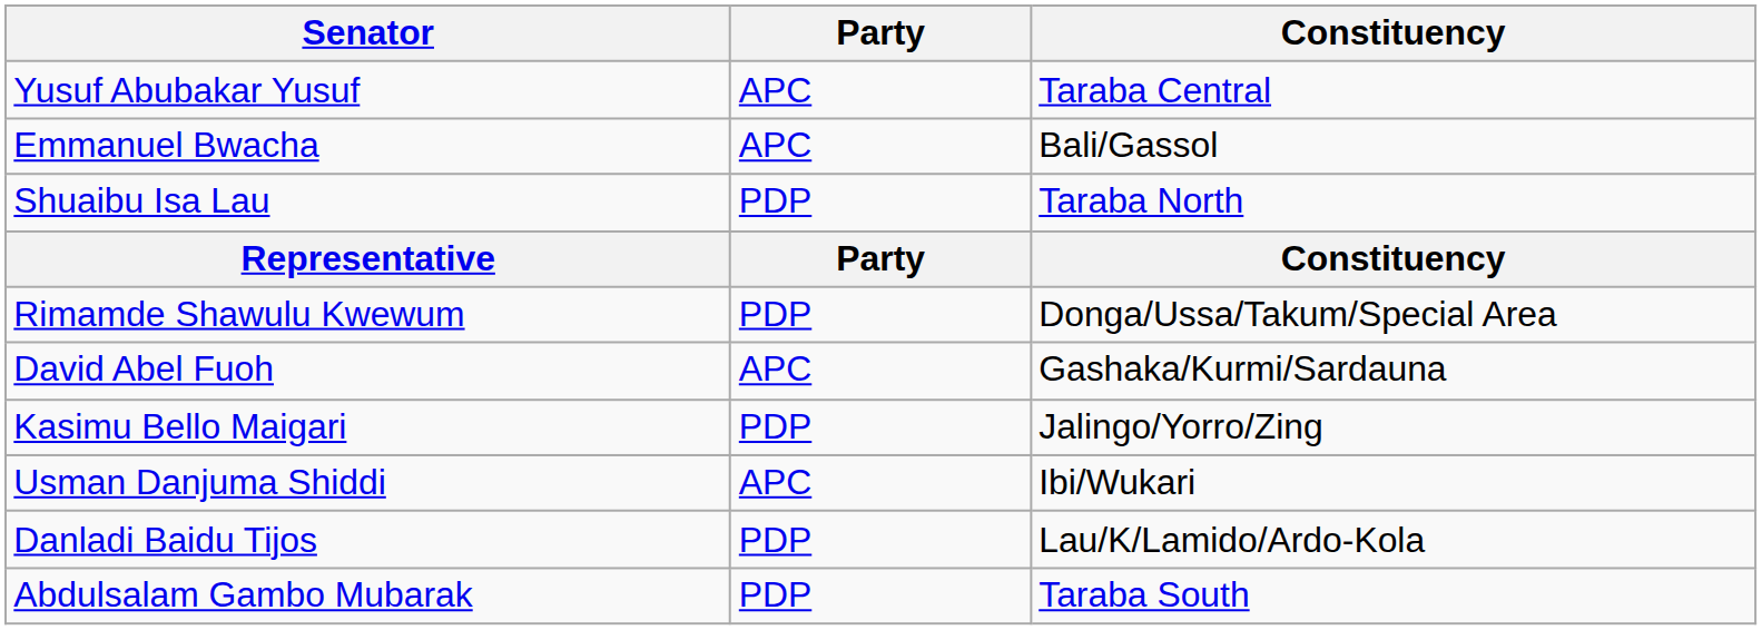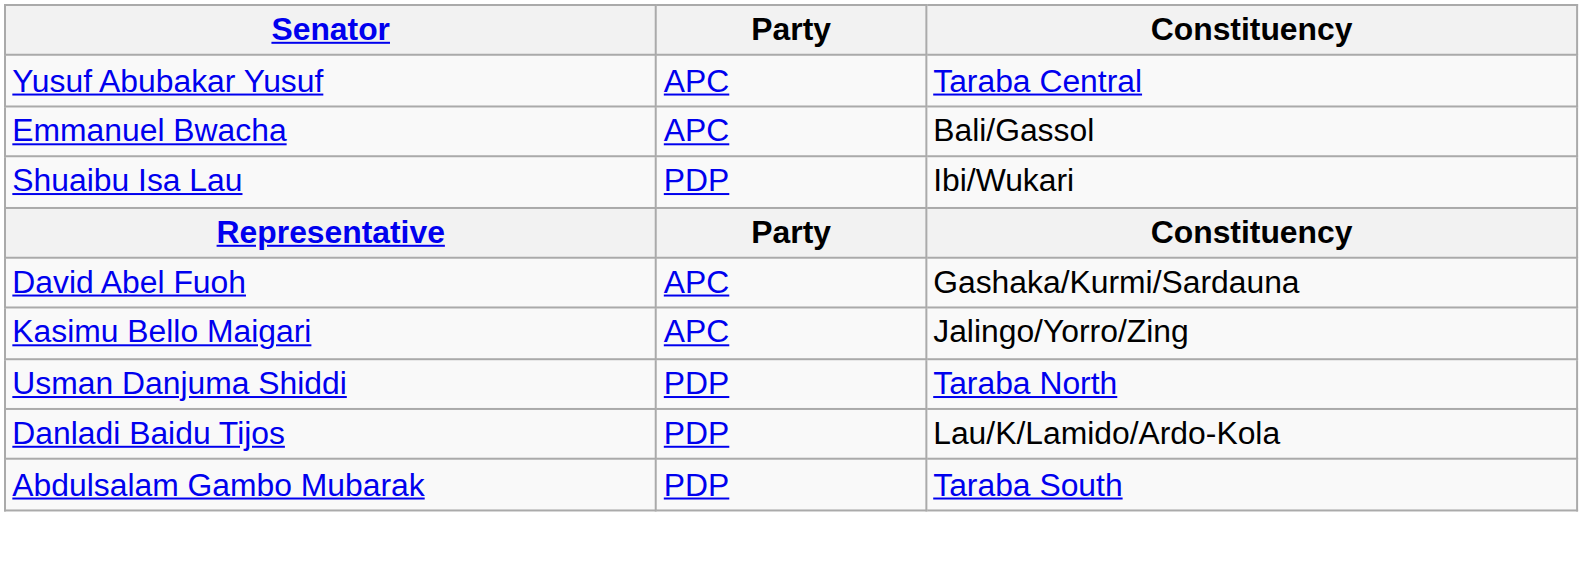 <table class="wikitable">
 <tr>
 <th style="width:20em"><a href='#'>Senator</a></th>
 <th style="width:8em">Party</th>
 <th style="width:20em">Constituency</th>
 </tr>
 <tr>
 <td><a href='#'>Yusuf Abubakar Yusuf</a></td>
 <td><a href='#'>APC</a></td>
 <td><a href='#'>Taraba Central</a></td>
 </tr>
 <tr>
 <td><a href='#'>Emmanuel Bwacha</a></td>
 <td><a href='#'>APC</a></td>
 <td>Bali/Gassol</td>
 </tr>
 <tr>
 <td><a href='#'>Shuaibu Isa Lau</a></td>
 <td><a href='#'>PDP</a></td>
-<td><a href='#'>Taraba North</a></td>
+<td>Ibi/Wukari</td>
 </tr>
 <tr>
 <th><a href='#'>Representative</a></th>
 <th>Party</th>
 <th>Constituency</th>
-</tr>
-<tr>
-<td><a href='#'>Rimamde Shawulu Kwewum</a></td>
-<td><a href='#'>PDP</a></td>
-<td>Donga/Ussa/Takum/Special Area</td>
 </tr>
 <tr>
 <td><a href='#'>David Abel Fuoh</a></td>
 <td><a href='#'>APC</a></td>
 <td>Gashaka/Kurmi/Sardauna</td>
 </tr>
 <tr>
 <td><a href='#'>Kasimu Bello Maigari</a></td>
-<td><a href='#'>PDP</a></td>
+<td><a href='#'>APC</a></td>
 <td>Jalingo/Yorro/Zing</td>
 </tr>
 <tr>
 <td><a href='#'>Usman Danjuma Shiddi</a></td>
-<td><a href='#'>APC</a></td>
-<td>Ibi/Wukari</td>
+<td><a href='#'>PDP</a></td>
+<td><a href='#'>Taraba North</a></td>
 </tr>
 <tr>
 <td><a href='#'>Danladi Baidu Tijos</a></td>
 <td><a href='#'>PDP</a></td>
 <td>Lau/K/Lamido/Ardo-Kola</td>
 </tr>
 <tr>
 <td><a href='#'>Abdulsalam Gambo Mubarak</a></td>
 <td><a href='#'>PDP</a></td>
 <td><a href='#'>Taraba South</a></td>
 </tr>
 </table>
